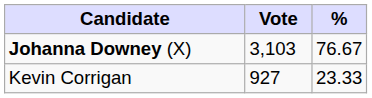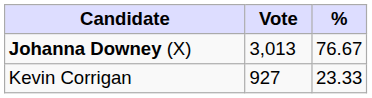 <table class="wikitable">
 <tr>
 <th style="background:#ddf; width:200px;">Candidate</th>
 <th style="background:#ddf; width:50px;">Vote</th>
 <th style="background:#ddf; width:30px;">%</th>
 </tr>
 <tr>
 <td><strong>Johanna Downey</strong> (X)</td>
-<td>3,103</td>
+<td>3,013</td>
 <td>76.67</td>
 </tr>
 <tr>
 <td>Kevin Corrigan</td>
 <td>927</td>
 <td>23.33</td>
 </tr>
 </table>
